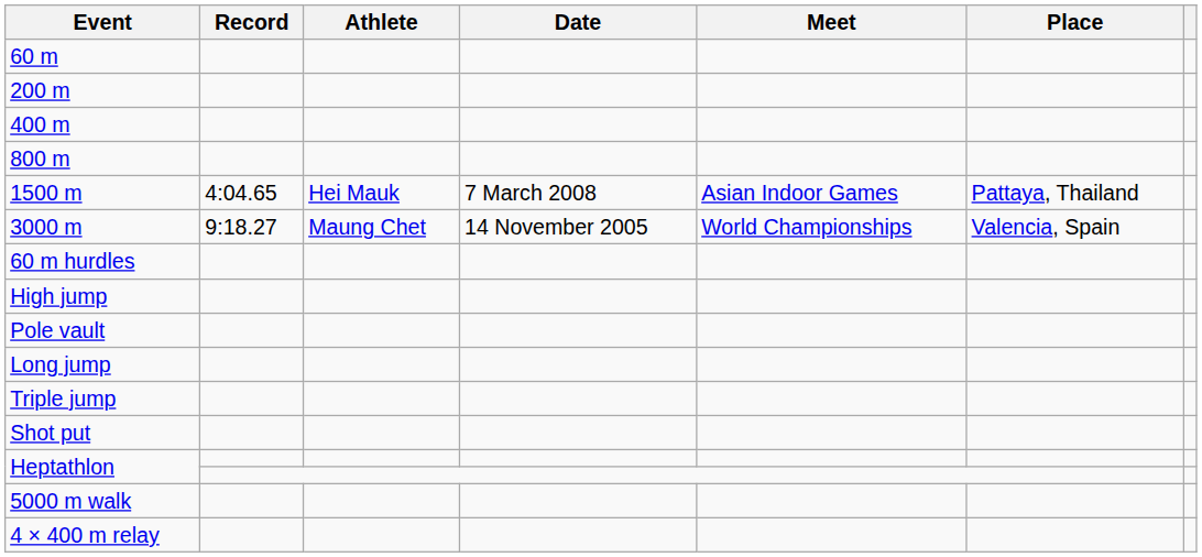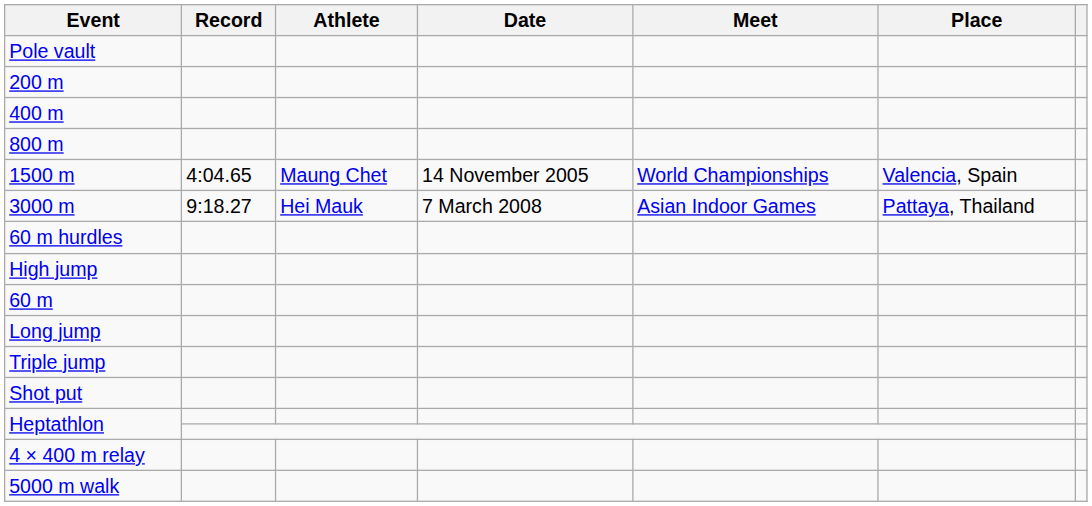 <table class="wikitable" style="font-size:95%; width: 95%;">
 <tr>
 <th>Event</th>
 <th>Record</th>
 <th>Athlete</th>
 <th>Date</th>
 <th>Meet</th>
 <th>Place</th>
 <th></th>
 </tr>
 <tr>
-<td><a href='#'>60 m</a></td>
+<td><a href='#'>Pole vault</a></td>
 <td></td>
 <td></td>
 <td></td>
 <td></td>
 <td></td>
 <td></td>
 </tr>
 <tr>
 <td><a href='#'>200 m</a></td>
 <td></td>
 <td></td>
 <td></td>
 <td></td>
 <td></td>
 <td></td>
 </tr>
 <tr>
 <td><a href='#'>400 m</a></td>
 <td></td>
 <td></td>
 <td></td>
 <td></td>
 <td></td>
 <td></td>
 </tr>
 <tr>
 <td><a href='#'>800 m</a></td>
 <td></td>
 <td></td>
 <td></td>
 <td></td>
 <td></td>
 <td></td>
 </tr>
 <tr>
 <td><a href='#'>1500 m</a></td>
 <td>4:04.65</td>
-<td><a href='#'>Hei Mauk</a></td>
-<td>7 March 2008</td>
-<td><a href='#'>Asian Indoor Games</a></td>
-<td><a href='#'>Pattaya</a>, Thailand</td>
+<td><a href='#'>Maung Chet</a></td>
+<td>14 November 2005</td>
+<td><a href='#'>World Championships</a></td>
+<td><a href='#'>Valencia</a>, Spain</td>
 <td></td>
 </tr>
 <tr>
 <td><a href='#'>3000 m</a></td>
 <td>9:18.27</td>
-<td><a href='#'>Maung Chet</a></td>
-<td>14 November 2005</td>
-<td><a href='#'>World Championships</a></td>
-<td><a href='#'>Valencia</a>, Spain</td>
+<td><a href='#'>Hei Mauk</a></td>
+<td>7 March 2008</td>
+<td><a href='#'>Asian Indoor Games</a></td>
+<td><a href='#'>Pattaya</a>, Thailand</td>
 <td></td>
 </tr>
 <tr>
 <td><a href='#'>60 m hurdles</a></td>
 <td></td>
 <td></td>
 <td></td>
 <td></td>
 <td></td>
 <td></td>
 </tr>
 <tr>
 <td><a href='#'>High jump</a></td>
 <td></td>
 <td></td>
 <td></td>
 <td></td>
 <td></td>
 <td></td>
 </tr>
 <tr>
-<td><a href='#'>Pole vault</a></td>
+<td><a href='#'>60 m</a></td>
 <td></td>
 <td></td>
 <td></td>
 <td></td>
 <td></td>
 <td></td>
 </tr>
 <tr>
 <td><a href='#'>Long jump</a></td>
 <td></td>
 <td></td>
 <td></td>
 <td></td>
 <td></td>
 <td></td>
 </tr>
 <tr>
 <td><a href='#'>Triple jump</a></td>
 <td></td>
 <td></td>
 <td></td>
 <td></td>
 <td></td>
 <td></td>
 </tr>
 <tr>
 <td><a href='#'>Shot put</a></td>
 <td></td>
 <td></td>
 <td></td>
 <td></td>
 <td></td>
 <td></td>
 </tr>
 <tr>
 <td rowspan=2><a href='#'>Heptathlon</a></td>
 <td></td>
 <td></td>
 <td></td>
 <td></td>
 <td></td>
 <td></td>
 </tr>
 <tr>
 <td colspan=5></td>
 <td></td>
 </tr>
 <tr>
+<td><a href='#'>4 × 400 m relay</a></td>
+<td></td>
+<td></td>
+<td></td>
+<td></td>
+<td></td>
+<td></td>
+</tr>
+<tr>
 <td><a href='#'>5000 m walk</a></td>
 <td></td>
 <td></td>
 <td></td>
 <td></td>
 <td></td>
 <td></td>
 </tr>
-<tr>
-<td><a href='#'>4 × 400 m relay</a></td>
-<td></td>
-<td></td>
-<td></td>
-<td></td>
-<td></td>
-<td></td>
-</tr>
 </table>
